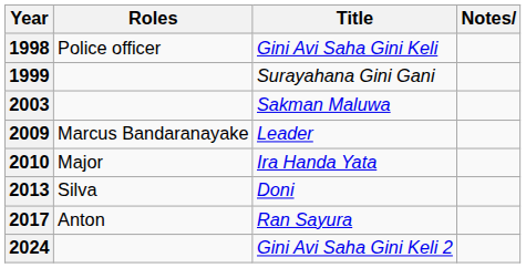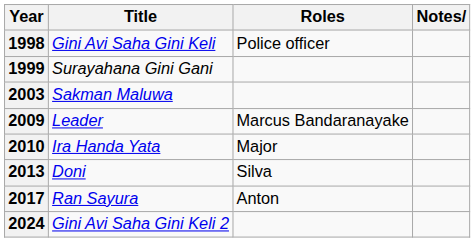 <table class="wikitable plainrowheaders sortable">
 <tr>
 <th scope="col" scope="col">Year</th>
+<th scope="col">Title</th>
 <th scope="col">Roles</th>
-<th scope="col">Title</th>
 <th scope="col" class="unsortable">Notes/</th>
 </tr>
 <tr>
 <th scope="row">1998</th>
+<td><em><a href='#'>Gini Avi Saha Gini Keli</a></em></td>
 <td>Police officer</td>
-<td><em><a href='#'>Gini Avi Saha Gini Keli</a></em></td>
 <td></td>
 </tr>
 <tr>
 <th scope="row">1999</th>
+<td><em>Surayahana Gini Gani</em></td>
 <td></td>
-<td><em>Surayahana Gini Gani</em></td>
 <td></td>
 </tr>
 <tr>
 <th scope="row">2003</th>
+<td><em><a href='#'>Sakman Maluwa</a></em></td>
 <td></td>
-<td><em><a href='#'>Sakman Maluwa</a></em></td>
 <td></td>
 </tr>
 <tr>
 <th scope="row">2009</th>
+<td><em><a href='#'>Leader</a></em></td>
 <td>Marcus Bandaranayake</td>
-<td><em><a href='#'>Leader</a></em></td>
 <td></td>
 </tr>
 <tr>
 <th scope="row">2010</th>
+<td><em><a href='#'>Ira Handa Yata</a></em></td>
 <td>Major</td>
-<td><em><a href='#'>Ira Handa Yata</a></em></td>
 <td></td>
 </tr>
 <tr>
 <th scope="row">2013</th>
+<td><em><a href='#'>Doni</a></em></td>
 <td>Silva</td>
-<td><em><a href='#'>Doni</a></em></td>
 <td></td>
 </tr>
 <tr>
 <th scope="row">2017</th>
+<td><em><a href='#'>Ran Sayura</a></em></td>
 <td>Anton</td>
-<td><em><a href='#'>Ran Sayura</a></em></td>
 <td></td>
 </tr>
 <tr>
 <th scope="row">2024</th>
+<td><em><a href='#'>Gini Avi Saha Gini Keli 2</a></em></td>
 <td></td>
-<td><em><a href='#'>Gini Avi Saha Gini Keli 2</a></em></td>
 <td></td>
 </tr>
 </table>
